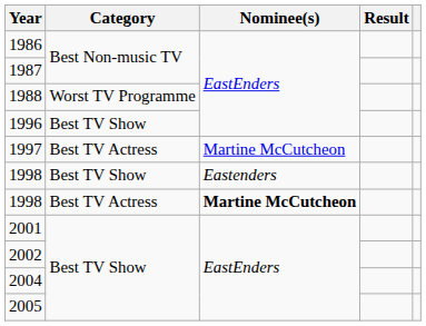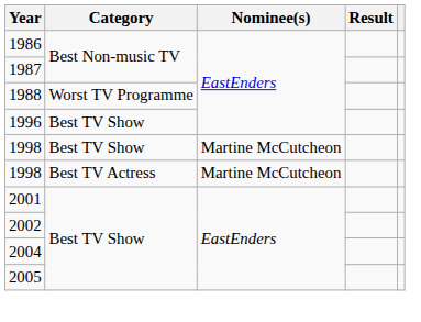 <table class="wikitable">
 <tr>
 <th>Year</th>
 <th>Category</th>
 <th>Nominee(s)</th>
 <th>Result</th>
 <th></th>
 </tr>
 <tr>
 <td>1986</td>
 <td rowspan = "2">Best Non-music TV</td>
 <td rowspan = "4"><em><a href='#'>EastEnders</a></em></td>
 <td></td>
 <td align="center"></td>
 </tr>
 <tr>
 <td>1987</td>
 <td></td>
 <td align="center"></td>
 </tr>
 <tr>
 <td>1988</td>
 <td>Worst TV Programme</td>
 <td></td>
 <td align="center"></td>
 </tr>
 <tr>
 <td>1996</td>
 <td>Best TV Show</td>
 <td></td>
 <td align="center"></td>
 </tr>
 <tr>
-<td>1997</td>
-<td>Best TV Actress</td>
-<td><a href='#'>Martine McCutcheon</a></td>
-<td></td>
-<td align="center"></td>
-</tr>
-<tr>
 <td>1998</td>
 <td>Best TV Show</td>
-<td><em>Eastenders</em></td>
+<td>Martine McCutcheon</td>
 <td></td>
 <td align="center"></td>
 </tr>
 <tr>
 <td>1998</td>
 <td>Best TV Actress</td>
-<td><strong>Martine McCutcheon</strong></td>
+<td>Martine McCutcheon</td>
 <td></td>
 <td align="center"></td>
 </tr>
 <tr>
 <td>2001</td>
 <td rowspan = "4">Best TV Show</td>
 <td rowspan = "4"><em>EastEnders</em></td>
 <td></td>
 <td align="center"></td>
 </tr>
 <tr>
 <td>2002</td>
 <td></td>
 <td align="center"></td>
 </tr>
 <tr>
 <td>2004</td>
 <td></td>
 <td align="center"></td>
 </tr>
 <tr>
 <td>2005</td>
 <td></td>
 <td align="center"></td>
 </tr>
 </table>
